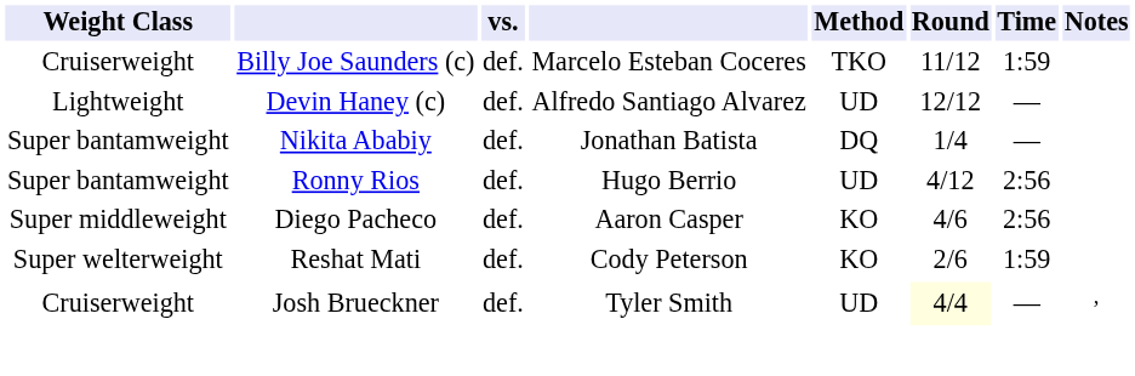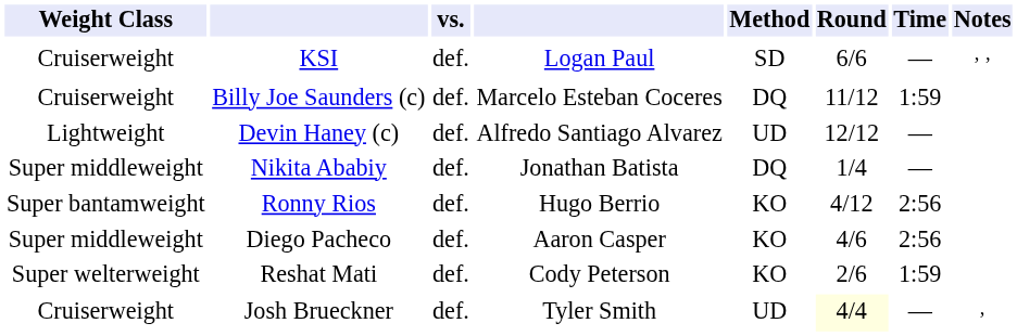 <table class="toccolours" style="font-size: 85%; text-align:center">
 <tr>
 <th style="background:#e6e8fa; color:#000">Weight Class</th>
 <th style="background:#e6e8fa; color:#000"></th>
 <th style="background:#e6e8fa; color:#000">vs.</th>
 <th style="background:#e6e8fa; color:#000"></th>
 <th style="background:#e6e8fa; color:#000">Method</th>
 <th style="background:#e6e8fa; color:#000">Round</th>
 <th style="background:#e6e8fa; color:#000">Time</th>
 <th style="background:#e6e8fa; color:#000">Notes</th>
 </tr>
 <tr>
 <td>Cruiserweight</td>
+<td><a href='#'>KSI</a></td>
+<td>def.</td>
+<td><a href='#'>Logan Paul</a></td>
+<td>SD</td>
+<td>6/6</td>
+<td>—</td>
+<td><sup>,</sup> <sup>,</sup> </td>
+</tr>
+<tr>
+<td>Cruiserweight</td>
 <td><a href='#'>Billy Joe Saunders</a> (c)</td>
 <td>def.</td>
 <td>Marcelo Esteban Coceres</td>
-<td>TKO</td>
+<td>DQ</td>
 <td>11/12</td>
 <td>1:59</td>
 <td></td>
 </tr>
 <tr>
 <td>Lightweight</td>
 <td><a href='#'>Devin Haney</a> (c)</td>
 <td>def.</td>
 <td>Alfredo Santiago Alvarez</td>
 <td>UD</td>
 <td>12/12</td>
 <td>—</td>
 <td></td>
 </tr>
 <tr>
-<td>Super bantamweight</td>
+<td>Super middleweight</td>
 <td><a href='#'>Nikita Ababiy</a></td>
 <td>def.</td>
 <td>Jonathan Batista</td>
 <td>DQ</td>
 <td>1/4</td>
 <td>—</td>
 <td></td>
 </tr>
 <tr>
 <td>Super bantamweight</td>
 <td><a href='#'>Ronny Rios</a></td>
 <td>def.</td>
 <td>Hugo Berrio</td>
-<td>UD</td>
+<td>KO</td>
 <td>4/12</td>
 <td>2:56</td>
 <td></td>
 </tr>
 <tr>
 <td>Super middleweight</td>
 <td>Diego Pacheco</td>
 <td>def.</td>
 <td>Aaron Casper</td>
 <td>KO</td>
 <td>4/6</td>
 <td>2:56</td>
 </tr>
 <tr>
 <td>Super welterweight</td>
 <td>Reshat Mati</td>
 <td>def.</td>
 <td>Cody Peterson</td>
 <td>KO</td>
 <td>2/6</td>
 <td>1:59</td>
 </tr>
 <tr>
 <td>Cruiserweight</td>
 <td>Josh Brueckner</td>
 <td>def.</td>
 <td>Tyler Smith</td>
 <td>UD</td>
 <td style="background: lightyellow;">4/4</td>
 <td>—</td>
 <td><sup>,</sup> </td>
 </tr>
 </table>
